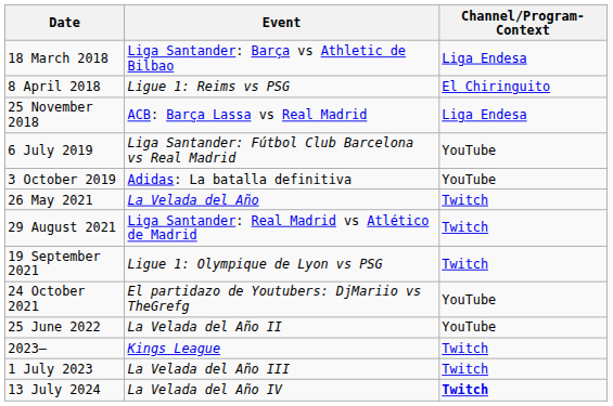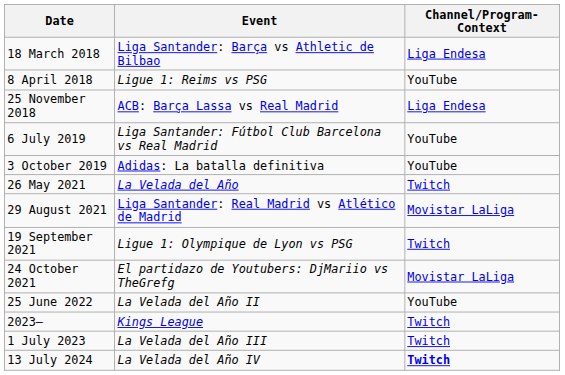 <table class="wikitable">
 <tr>
 <th>Date</th>
 <th>Event</th>
 <th>Channel/Program-Context</th>
 </tr>
 <tr>
 <td>18 March 2018</td>
 <td><a href='#'>Liga Santander</a>: <a href='#'>Barça</a> vs <a href='#'>Athletic de Bilbao</a></td>
 <td><a href='#'>Liga Endesa</a></td>
 </tr>
 <tr>
 <td>8 April 2018</td>
 <td><em>Ligue 1: Reims vs PSG</em></td>
-<td><a href='#'>El Chiringuito</a></td>
+<td>YouTube</td>
 </tr>
 <tr>
 <td>25 November 2018</td>
 <td><a href='#'>ACB</a>: <a href='#'>Barça Lassa</a> vs <a href='#'>Real Madrid</a></td>
 <td><a href='#'>Liga Endesa</a></td>
 </tr>
 <tr>
 <td>6 July 2019</td>
 <td><em>Liga Santander: Fútbol Club Barcelona vs Real Madrid</em></td>
 <td>YouTube</td>
 </tr>
 <tr>
 <td>3 October 2019</td>
 <td><a href='#'>Adidas</a>: La batalla definitiva</td>
 <td>YouTube</td>
 </tr>
 <tr>
 <td>26 May 2021</td>
 <td><em><a href='#'>La Velada del Año</a></em></td>
 <td><a href='#'>Twitch</a></td>
 </tr>
 <tr>
 <td>29 August 2021</td>
 <td><a href='#'>Liga Santander</a>: <a href='#'>Real Madrid</a> vs <a href='#'>Atlético de Madrid</a></td>
-<td><a href='#'>Twitch</a></td>
+<td><a href='#'>Movistar LaLiga</a></td>
 </tr>
 <tr>
 <td>19 September 2021</td>
 <td><em>Ligue 1: Olympique de Lyon vs PSG</em></td>
 <td><a href='#'>Twitch</a></td>
 </tr>
 <tr>
 <td>24 October 2021</td>
 <td><em>El partidazo de Youtubers: DjMariio vs TheGrefg</em></td>
-<td>YouTube</td>
+<td><a href='#'>Movistar LaLiga</a></td>
 </tr>
 <tr>
 <td>25 June 2022</td>
 <td><em>La Velada del Año II</em></td>
 <td>YouTube</td>
 </tr>
 <tr>
 <td>2023–</td>
 <td><em><a href='#'>Kings League</a></em></td>
 <td><a href='#'>Twitch</a></td>
 </tr>
 <tr>
 <td>1 July 2023</td>
 <td><em>La Velada del Año III</em></td>
 <td><a href='#'>Twitch</a></td>
 </tr>
 <tr>
 <td>13 July 2024</td>
 <td><em>La Velada del Año IV</em></td>
 <td><strong><a href='#'>Twitch</a></strong></td>
 </tr>
 </table>
